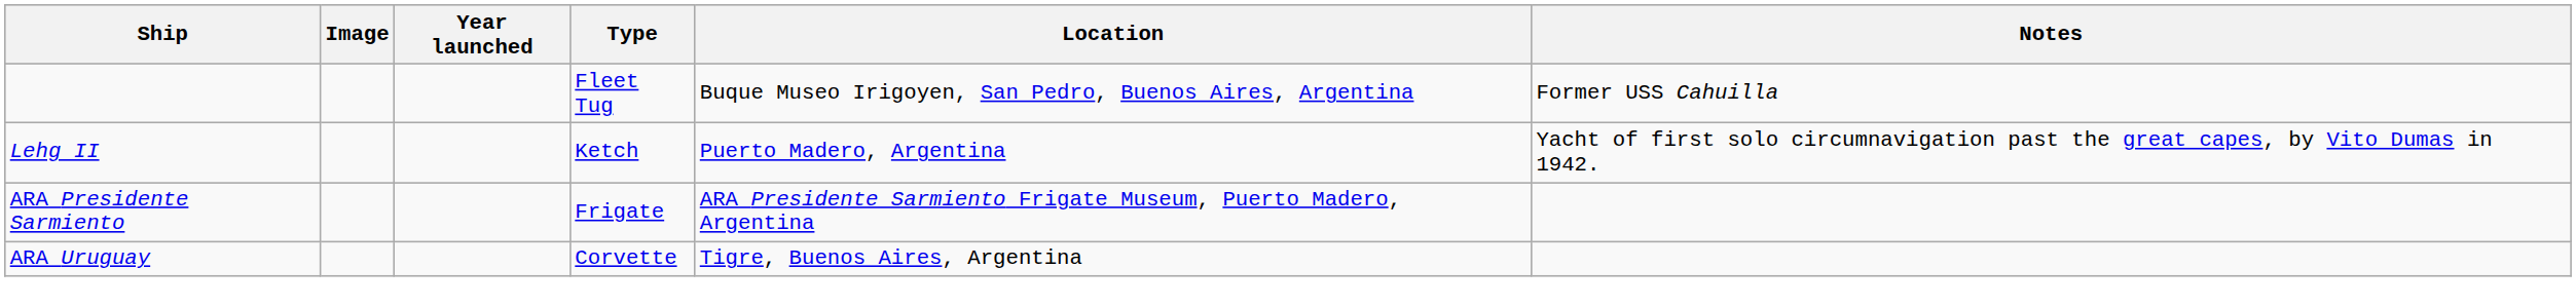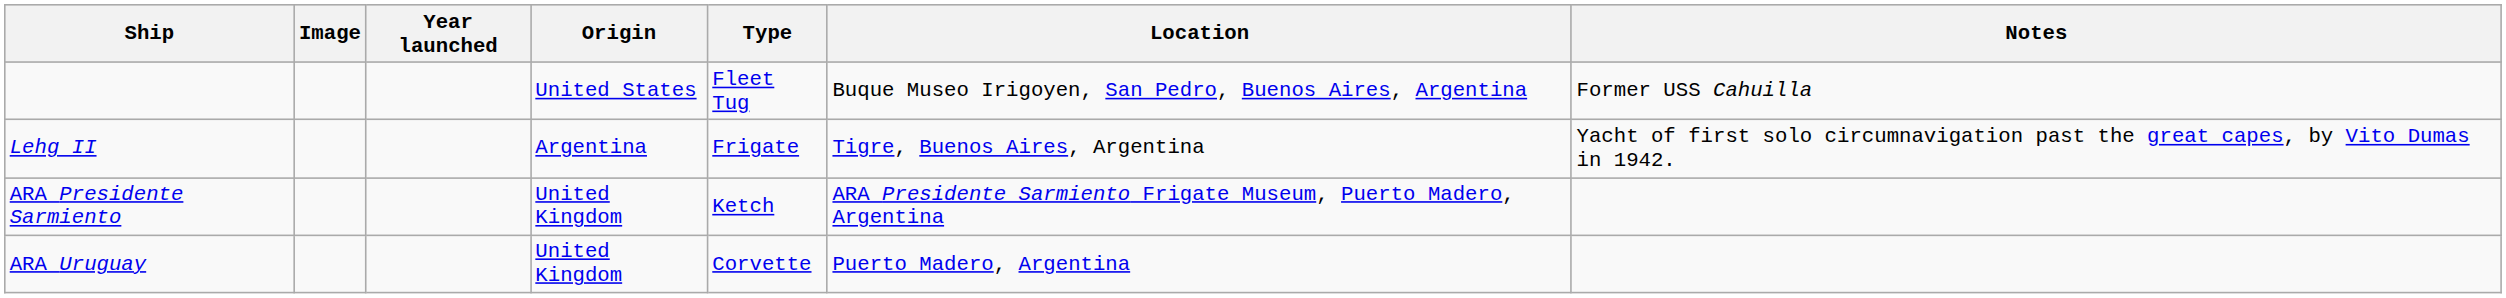 <table class="wikitable sortable">
 <tr>
 <th>Ship</th>
 <th>Image</th>
 <th>Year launched</th>
+<th>Origin</th>
 <th>Type</th>
 <th>Location</th>
 <th>Notes</th>
 </tr>
 <tr>
 <td data-sort-value="Irigoyen"></td>
 <td></td>
 <td></td>
+<td> <a href='#'>United States</a></td>
 <td><a href='#'>Fleet Tug</a></td>
 <td>Buque Museo Irigoyen, <a href='#'>San Pedro</a>, <a href='#'>Buenos Aires</a>, <a href='#'>Argentina</a><br></td>
 <td>Former USS <em>Cahuilla</em></td>
 </tr>
 <tr>
 <td data-sort-value=Lehg II><em><a href='#'>Lehg II</a></em></td>
 <td></td>
 <td></td>
-<td><a href='#'>Ketch</a></td>
-<td><a href='#'>Puerto Madero</a>, <a href='#'>Argentina</a><br></td>
+<td> <a href='#'>Argentina</a></td>
+<td><a href='#'>Frigate</a></td>
+<td><a href='#'>Tigre</a>, <a href='#'>Buenos Aires</a>, Argentina<br></td>
 <td>Yacht of first solo circumnavigation past the <a href='#'>great capes</a>, by <a href='#'>Vito Dumas</a> in 1942.</td>
 </tr>
 <tr>
 <td data-sort-value="Presidente" Sarmiento><a href='#'>ARA <em>Presidente Sarmiento</em></a></td>
 <td></td>
 <td></td>
-<td><a href='#'>Frigate</a></td>
+<td> <a href='#'>United Kingdom</a></td>
+<td><a href='#'>Ketch</a></td>
 <td><a href='#'>ARA <em>Presidente Sarmiento</em> Frigate Museum</a>, <a href='#'>Puerto Madero</a>, <a href='#'>Argentina</a><br></td>
 <td></td>
 </tr>
 <tr>
 <td data-sort-value=Uruguay><a href='#'>ARA <em>Uruguay</em></a></td>
 <td></td>
 <td></td>
+<td> <a href='#'>United Kingdom</a></td>
 <td><a href='#'>Corvette</a></td>
-<td><a href='#'>Tigre</a>, <a href='#'>Buenos Aires</a>, Argentina<br></td>
+<td><a href='#'>Puerto Madero</a>, <a href='#'>Argentina</a><br></td>
 <td></td>
 </tr>
 </table>
